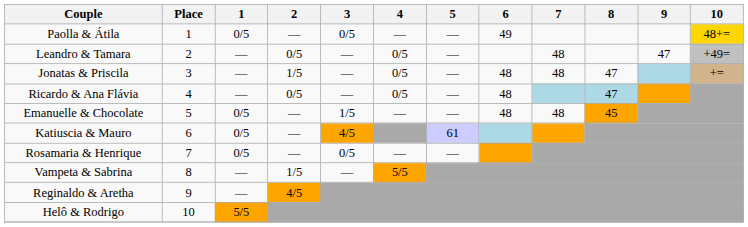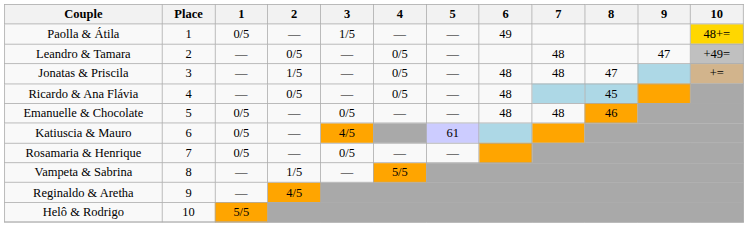 <table class="wikitable sortable"  style="margin:auto; text-align:center; white-space:nowrap; width:75%;">
 <tr>
 <th width="10.0%">Couple</th>
 <th width="05.0%">Place</th>
 <th width="05.0%">1</th>
 <th width="05.0%">2</th>
 <th width="05.0%">3</th>
 <th width="05.0%">4</th>
 <th width="05.0%">5</th>
 <th width="05.0%">6</th>
 <th width="05.0%">7</th>
 <th width="05.0%">8</th>
 <th width="05.0%">9</th>
 <th width="05.0%">10</th>
 </tr>
 <tr>
 <td>Paolla & Átila</td>
 <td>1</td>
 <td>0/5</td>
 <td>—</td>
-<td>0/5</td>
+<td>1/5</td>
 <td>—</td>
 <td>—</td>
 <td>49</td>
 <td></td>
 <td></td>
 <td></td>
 <td bgcolor="FFD700">48+=</td>
 </tr>
 <tr>
 <td>Leandro & Tamara</td>
 <td>2</td>
 <td>—</td>
 <td>0/5</td>
 <td>—</td>
 <td>0/5</td>
 <td>—</td>
 <td></td>
 <td>48</td>
 <td></td>
 <td>47</td>
 <td bgcolor="C0C0C0">+49=</td>
 </tr>
 <tr>
 <td>Jonatas & Priscila</td>
 <td>3</td>
 <td>—</td>
 <td>1/5</td>
 <td>—</td>
 <td>0/5</td>
 <td>—</td>
 <td>48</td>
 <td>48</td>
 <td>47</td>
 <td bgcolor="ADD8E6"></td>
 <td bgcolor="D2B48C">+=</td>
 </tr>
 <tr>
 <td>Ricardo & Ana Flávia</td>
 <td>4</td>
 <td>—</td>
 <td>0/5</td>
 <td>—</td>
 <td>0/5</td>
 <td>—</td>
 <td>48</td>
 <td bgcolor="ADD8E6"></td>
-<td bgcolor="ADD8E6">47</td>
+<td bgcolor="ADD8E6">45</td>
 <td bgcolor="FFA500"></td>
 <td bgcolor="A9A9A9" colspan=1></td>
 </tr>
 <tr>
 <td>Emanuelle & Chocolate</td>
 <td>5</td>
 <td>0/5</td>
 <td>—</td>
-<td>1/5</td>
+<td>0/5</td>
 <td>—</td>
 <td>—</td>
 <td>48</td>
 <td>48</td>
-<td bgcolor="FFA500">45</td>
+<td bgcolor="FFA500">46</td>
 <td bgcolor="A9A9A9" colspan=2></td>
 </tr>
 <tr>
 <td>Katiuscia & Mauro</td>
 <td>6</td>
 <td>0/5</td>
 <td>—</td>
 <td bgcolor="FFA500">4/5</td>
 <td bgcolor="A9A9A9" colspan=1></td>
 <td bgcolor="CCCCFF">61</td>
 <td bgcolor="ADD8E6"></td>
 <td bgcolor="FFA500"></td>
 <td bgcolor="A9A9A9" colspan=3></td>
 </tr>
 <tr>
 <td>Rosamaria & Henrique</td>
 <td>7</td>
 <td>0/5</td>
 <td>—</td>
 <td>0/5</td>
 <td>—</td>
 <td>—</td>
 <td bgcolor="FFA500"></td>
 <td bgcolor="A9A9A9" colspan=4></td>
 </tr>
 <tr>
 <td>Vampeta & Sabrina</td>
 <td>8</td>
 <td>—</td>
 <td>1/5</td>
 <td>—</td>
 <td bgcolor="FFA500">5/5</td>
 <td bgcolor="A9A9A9" colspan=6></td>
 </tr>
 <tr>
 <td>Reginaldo & Aretha</td>
 <td>9</td>
 <td>—</td>
 <td bgcolor="FFA500">4/5</td>
 <td bgcolor="A9A9A9" colspan=8></td>
 </tr>
 <tr>
 <td>Helô & Rodrigo</td>
 <td>10</td>
 <td bgcolor="FFA500">5/5</td>
 <td bgcolor="A9A9A9" colspan=9></td>
 </tr>
 <tr>
 </tr>
 </table>
